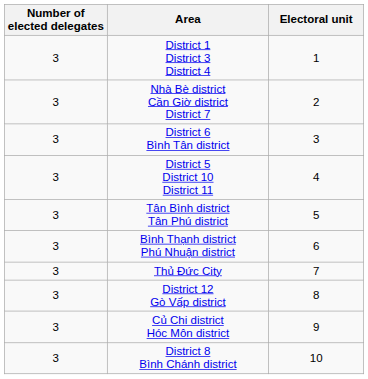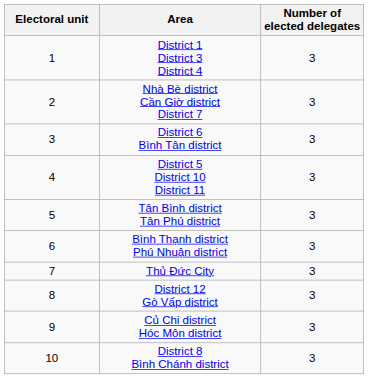 <table class="wikitable" style="text-align:center; width:500px;">
 <tr>
+<th width=60>Electoral unit</th>
+<th width=120>Area</th>
 <th width=60>Number of elected delegates</th>
-<th width=120>Area</th>
-<th width=60>Electoral unit</th>
 </tr>
 <tr>
+<td>1</td>
+<td><a href='#'>District 1</a><br><a href='#'>District 3</a><br><a href='#'>District 4</a></td>
 <td>3</td>
-<td><a href='#'>District 1</a><br><a href='#'>District 3</a><br><a href='#'>District 4</a></td>
-<td>1</td>
 </tr>
 <tr>
+<td>2</td>
+<td><a href='#'>Nhà Bè district</a><br><a href='#'>Cần Giờ district</a><br><a href='#'>District 7</a></td>
 <td>3</td>
-<td><a href='#'>Nhà Bè district</a><br><a href='#'>Cần Giờ district</a><br><a href='#'>District 7</a></td>
-<td>2</td>
 </tr>
 <tr>
 <td>3</td>
 <td><a href='#'>District 6</a><br><a href='#'>Bình Tân district</a></td>
 <td>3</td>
 </tr>
 <tr>
+<td>4</td>
+<td><a href='#'>District 5</a><br><a href='#'>District 10</a><br><a href='#'>District 11</a></td>
 <td>3</td>
-<td><a href='#'>District 5</a><br><a href='#'>District 10</a><br><a href='#'>District 11</a></td>
-<td>4</td>
 </tr>
 <tr>
+<td>5</td>
+<td><a href='#'>Tân Bình district</a><br><a href='#'>Tân Phú district</a></td>
 <td>3</td>
-<td><a href='#'>Tân Bình district</a><br><a href='#'>Tân Phú district</a></td>
-<td>5</td>
 </tr>
 <tr>
+<td>6</td>
+<td><a href='#'>Bình Thạnh district</a><br><a href='#'>Phú Nhuận district</a></td>
 <td>3</td>
-<td><a href='#'>Bình Thạnh district</a><br><a href='#'>Phú Nhuận district</a></td>
-<td>6</td>
 </tr>
 <tr>
+<td>7</td>
+<td><a href='#'>Thủ Đức City</a></td>
 <td>3</td>
-<td><a href='#'>Thủ Đức City</a></td>
-<td>7</td>
 </tr>
 <tr>
+<td>8</td>
+<td><a href='#'>District 12</a><br><a href='#'>Gò Vấp district</a></td>
 <td>3</td>
-<td><a href='#'>District 12</a><br><a href='#'>Gò Vấp district</a></td>
-<td>8</td>
 </tr>
 <tr>
+<td>9</td>
+<td><a href='#'>Củ Chi district</a><br><a href='#'>Hóc Môn district</a></td>
 <td>3</td>
-<td><a href='#'>Củ Chi district</a><br><a href='#'>Hóc Môn district</a></td>
-<td>9</td>
 </tr>
 <tr>
+<td>10</td>
+<td><a href='#'>District 8</a><br><a href='#'>Bình Chánh district</a></td>
 <td>3</td>
-<td><a href='#'>District 8</a><br><a href='#'>Bình Chánh district</a></td>
-<td>10</td>
 </tr>
 </table>
